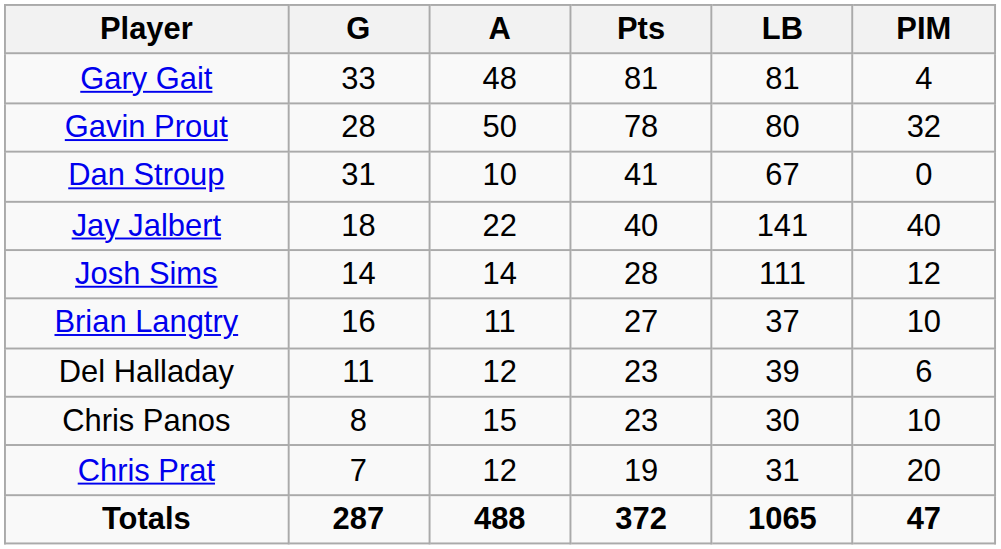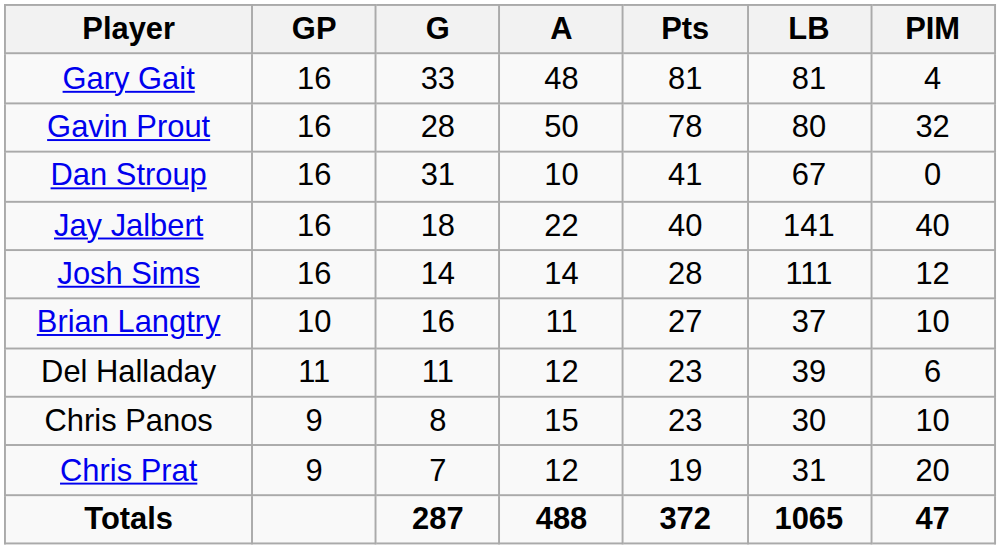 <table class="wikitable sortable">
 <tr align=center>
 <th width="20%">Player</th>
+<th width="10%">GP</th>
 <th width="10%">G</th>
 <th width="10%">A</th>
 <th width="10%">Pts</th>
 <th width="10%">LB</th>
 <th width="10%">PIM</th>
 </tr>
 <tr align=center>
 <td><a href='#'>Gary Gait</a></td>
+<td>16</td>
 <td>33</td>
 <td>48</td>
 <td>81</td>
 <td>81</td>
 <td>4</td>
 </tr>
 <tr align=center>
 <td><a href='#'>Gavin Prout</a></td>
+<td>16</td>
 <td>28</td>
 <td>50</td>
 <td>78</td>
 <td>80</td>
 <td>32</td>
 </tr>
 <tr align=center>
 <td><a href='#'>Dan Stroup</a></td>
+<td>16</td>
 <td>31</td>
 <td>10</td>
 <td>41</td>
 <td>67</td>
 <td>0</td>
 </tr>
 <tr align=center>
 <td><a href='#'>Jay Jalbert</a></td>
+<td>16</td>
 <td>18</td>
 <td>22</td>
 <td>40</td>
 <td>141</td>
 <td>40</td>
 </tr>
 <tr align=center>
 <td><a href='#'>Josh Sims</a></td>
+<td>16</td>
 <td>14</td>
 <td>14</td>
 <td>28</td>
 <td>111</td>
 <td>12</td>
 </tr>
 <tr align=center>
 <td><a href='#'>Brian Langtry</a></td>
+<td>10</td>
 <td>16</td>
 <td>11</td>
 <td>27</td>
 <td>37</td>
 <td>10</td>
 </tr>
 <tr align=center>
 <td>Del Halladay</td>
 <td>11</td>
+<td>11</td>
 <td>12</td>
 <td>23</td>
 <td>39</td>
 <td>6</td>
 </tr>
 <tr align=center>
 <td>Chris Panos</td>
+<td>9</td>
 <td>8</td>
 <td>15</td>
 <td>23</td>
 <td>30</td>
 <td>10</td>
 </tr>
 <tr align=center>
 <td><a href='#'>Chris Prat</a></td>
+<td>9</td>
 <td>7</td>
 <td>12</td>
 <td>19</td>
 <td>31</td>
 <td>20</td>
 </tr>
 <tr align=center>
 <td><strong>Totals</strong></td>
+<td></td>
 <td><strong>287</strong></td>
 <td><strong>488</strong></td>
 <td><strong>372</strong></td>
 <td><strong>1065</strong></td>
 <td><strong>47</strong></td>
 </tr>
 </table>
